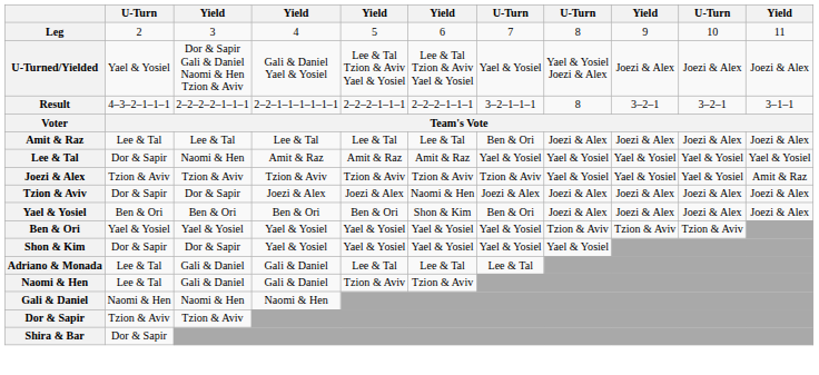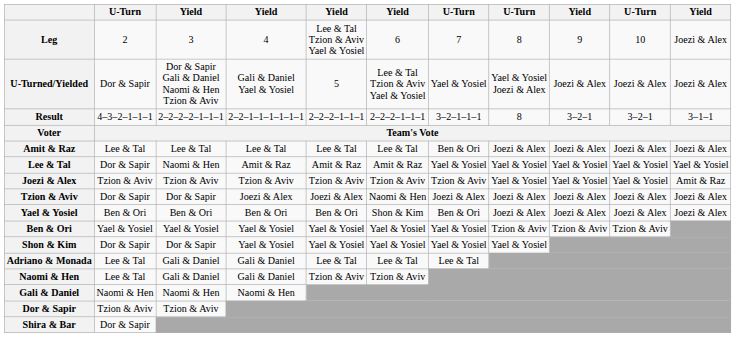 <table class="wikitable nowrap" style="text-align:center">
 <tr>
 <th></th>
 <th>U-Turn</th>
 <th>Yield</th>
 <th>Yield</th>
 <th>Yield</th>
 <th>Yield</th>
 <th>U-Turn</th>
 <th>U-Turn</th>
 <th>Yield</th>
 <th>U-Turn</th>
 <th>Yield</th>
 </tr>
 <tr>
 <th align="left">Leg</th>
 <td>2</td>
 <td>3</td>
 <td>4</td>
-<td>5</td>
+<td>Lee & Tal<br> Tzion & Aviv<br>Yael & Yosiel</td>
 <td>6</td>
 <td>7</td>
 <td>8</td>
 <td>9</td>
 <td>10</td>
-<td>11</td>
+<td>Joezi & Alex</td>
 </tr>
 <tr>
 <th align="left">U-Turned/Yielded</th>
-<td>Yael & Yosiel</td>
+<td>Dor & Sapir</td>
 <td>Dor & Sapir<br> Gali & Daniel<br> Naomi & Hen<br> Tzion & Aviv</td>
 <td>Gali & Daniel<br>Yael & Yosiel</td>
-<td>Lee & Tal<br> Tzion & Aviv<br>Yael & Yosiel</td>
+<td>5</td>
 <td>Lee & Tal<br> Tzion & Aviv<br>Yael & Yosiel</td>
 <td>Yael & Yosiel</td>
 <td>Yael & Yosiel<br> Joezi & Alex</td>
 <td>Joezi & Alex</td>
 <td>Joezi & Alex</td>
 <td>Joezi & Alex</td>
 </tr>
 <tr>
 <th align="left">Result</th>
 <td>4–3–2–1–1–1</td>
 <td>2–2–2–2–1–1–1</td>
 <td>2–2–1–1–1–1–1–1</td>
 <td>2–2–2–1–1–1</td>
 <td>2–2–2–1–1–1</td>
 <td>3–2–1–1–1</td>
 <td>8</td>
 <td>3–2–1</td>
 <td>3–2–1</td>
 <td>3–1–1</td>
 </tr>
 <tr>
 <th>Voter</th>
 <th colspan=10>Team's Vote</th>
 </tr>
 <tr>
 <th>Amit & Raz</th>
 <td>Lee & Tal</td>
 <td>Lee & Tal</td>
 <td>Lee & Tal</td>
 <td>Lee & Tal</td>
 <td>Lee & Tal</td>
 <td>Ben & Ori</td>
 <td>Joezi & Alex</td>
 <td>Joezi & Alex</td>
 <td>Joezi & Alex</td>
 <td>Joezi & Alex</td>
 </tr>
 <tr>
 <th>Lee & Tal</th>
 <td>Dor & Sapir</td>
 <td>Naomi & Hen</td>
 <td>Amit & Raz</td>
 <td>Amit & Raz</td>
 <td>Amit & Raz</td>
 <td>Yael & Yosiel</td>
 <td>Yael & Yosiel</td>
 <td>Yael & Yosiel</td>
 <td>Yael & Yosiel</td>
 <td>Yael & Yosiel</td>
 </tr>
 <tr>
 <th>Joezi & Alex</th>
 <td>Tzion & Aviv</td>
 <td>Tzion & Aviv</td>
 <td>Tzion & Aviv</td>
 <td>Tzion & Aviv</td>
 <td>Tzion & Aviv</td>
 <td>Tzion & Aviv</td>
 <td>Yael & Yosiel</td>
 <td>Yael & Yosiel</td>
 <td>Yael & Yosiel</td>
 <td>Amit & Raz</td>
 </tr>
 <tr>
 <th>Tzion & Aviv</th>
 <td>Dor & Sapir</td>
 <td>Dor & Sapir</td>
 <td>Joezi & Alex</td>
 <td>Joezi & Alex</td>
 <td>Naomi & Hen</td>
 <td>Joezi & Alex</td>
 <td>Joezi & Alex</td>
 <td>Joezi & Alex</td>
 <td>Joezi & Alex</td>
 <td>Joezi & Alex</td>
 </tr>
 <tr>
 <th>Yael & Yosiel</th>
 <td>Ben & Ori</td>
 <td>Ben & Ori</td>
 <td>Ben & Ori</td>
 <td>Ben & Ori</td>
 <td>Shon & Kim</td>
 <td>Ben & Ori</td>
 <td>Joezi & Alex</td>
 <td>Joezi & Alex</td>
 <td>Joezi & Alex</td>
 <td>Joezi & Alex</td>
 </tr>
 <tr>
 <th>Ben & Ori</th>
 <td>Yael & Yosiel</td>
 <td>Yael & Yosiel</td>
 <td>Yael & Yosiel</td>
 <td>Yael & Yosiel</td>
 <td>Yael & Yosiel</td>
 <td>Yael & Yosiel</td>
 <td>Tzion & Aviv</td>
 <td>Tzion & Aviv</td>
 <td>Tzion & Aviv</td>
 <td colspan=1 bgcolor="darkgray"></td>
 </tr>
 <tr>
 <th>Shon & Kim</th>
 <td>Dor & Sapir</td>
 <td>Dor & Sapir</td>
 <td>Yael & Yosiel</td>
 <td>Yael & Yosiel</td>
 <td>Yael & Yosiel</td>
 <td>Yael & Yosiel</td>
 <td>Yael & Yosiel</td>
 <td colspan=3 bgcolor="darkgray"></td>
 </tr>
 <tr>
 <th>Adriano & Monada</th>
 <td>Lee & Tal</td>
 <td>Gali & Daniel</td>
 <td>Gali & Daniel</td>
 <td>Lee & Tal</td>
 <td>Lee & Tal</td>
 <td>Lee & Tal</td>
 <td colspan=4 bgcolor="darkgray"></td>
 </tr>
 <tr>
 <th>Naomi & Hen</th>
 <td>Lee & Tal</td>
 <td>Gali & Daniel</td>
 <td>Gali & Daniel</td>
 <td>Tzion & Aviv</td>
 <td>Tzion & Aviv</td>
 <td colspan=5 bgcolor="darkgray"></td>
 </tr>
 <tr>
 <th>Gali & Daniel</th>
 <td>Naomi & Hen</td>
 <td>Naomi & Hen</td>
 <td>Naomi & Hen</td>
 <td colspan=7 bgcolor="darkgray"></td>
 </tr>
 <tr>
 <th>Dor & Sapir</th>
 <td>Tzion & Aviv</td>
 <td>Tzion & Aviv</td>
 <td colspan=8 bgcolor="darkgray"></td>
 </tr>
 <tr>
 <th>Shira & Bar</th>
 <td>Dor & Sapir</td>
 <td colspan=9 bgcolor="darkgray"></td>
 </tr>
 </table>
